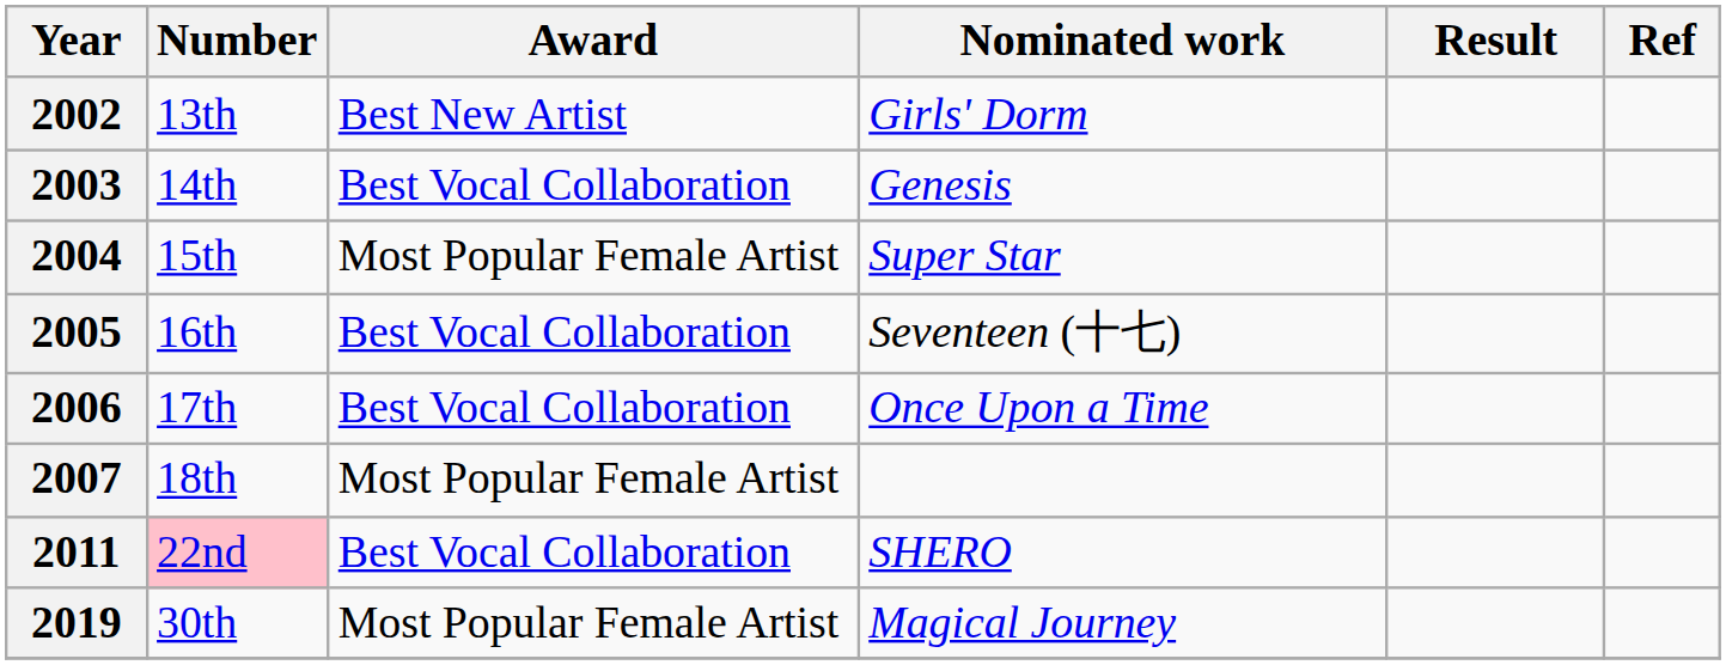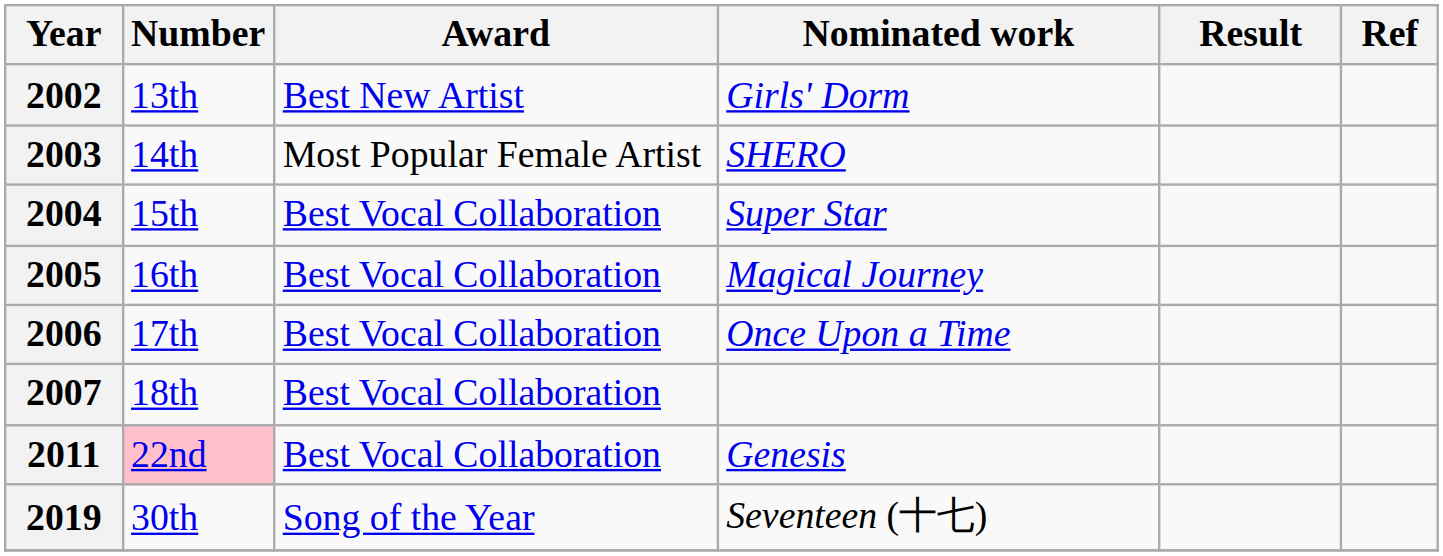 <table class="wikitable">
 <tr>
 <th width="50">Year</th>
 <th width="50">Number</th>
 <th width="250">Award</th>
 <th width="258">Nominated work</th>
 <th width="90">Result</th>
 <th width="40">Ref</th>
 </tr>
 <tr>
 <th align="center">2002</th>
 <td><a href='#'>13th</a></td>
 <td><a href='#'>Best New Artist</a></td>
 <td><em><a href='#'>Girls' Dorm</a></em></td>
 <td></td>
 <td align="center"></td>
 </tr>
 <tr>
 <th align="center">2003</th>
 <td><a href='#'>14th</a></td>
-<td><a href='#'>Best Vocal Collaboration</a></td>
-<td><em><a href='#'>Genesis</a></em></td>
+<td>Most Popular Female Artist</td>
+<td><em><a href='#'>SHERO</a></em></td>
 <td></td>
 <td align="center"></td>
 </tr>
 <tr>
 <th align="center">2004</th>
 <td><a href='#'>15th</a></td>
-<td>Most Popular Female Artist</td>
+<td><a href='#'>Best Vocal Collaboration</a></td>
 <td><em><a href='#'>Super Star</a></em></td>
 <td></td>
 <td align="center"></td>
 </tr>
 <tr>
 <th align="center">2005</th>
 <td><a href='#'>16th</a></td>
 <td><a href='#'>Best Vocal Collaboration</a></td>
-<td><em>Seventeen</em> (十七)</td>
+<td><em><a href='#'>Magical Journey</a></em></td>
 <td></td>
 <td align="center"></td>
 </tr>
 <tr>
 <th align="center">2006</th>
 <td><a href='#'>17th</a></td>
 <td><a href='#'>Best Vocal Collaboration</a></td>
 <td><em><a href='#'>Once Upon a Time</a></em></td>
 <td></td>
 <td align="center"></td>
 </tr>
 <tr>
 <th align="center">2007</th>
 <td><a href='#'>18th</a></td>
-<td>Most Popular Female Artist</td>
+<td><a href='#'>Best Vocal Collaboration</a></td>
 <td></td>
 <td></td>
 <td align="center"></td>
 </tr>
 <tr>
 <th align="center">2011</th>
 <td style="background: pink;"><a href='#'>22nd</a></td>
 <td><a href='#'>Best Vocal Collaboration</a></td>
-<td><em><a href='#'>SHERO</a></em></td>
+<td><em><a href='#'>Genesis</a></em></td>
 <td></td>
 <td align="center"></td>
 </tr>
 <tr>
 <th align="center">2019</th>
 <td><a href='#'>30th</a></td>
-<td>Most Popular Female Artist</td>
-<td><em><a href='#'>Magical Journey</a></em></td>
+<td><a href='#'>Song of the Year</a></td>
+<td><em>Seventeen</em> (十七)</td>
 <td></td>
 <td align="center"></td>
 </tr>
 <tr>
 </tr>
 </table>
